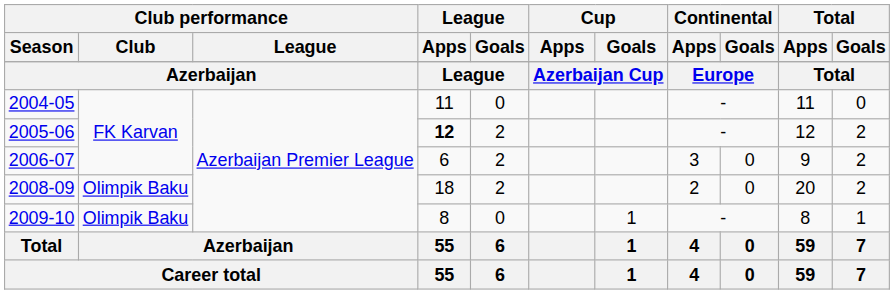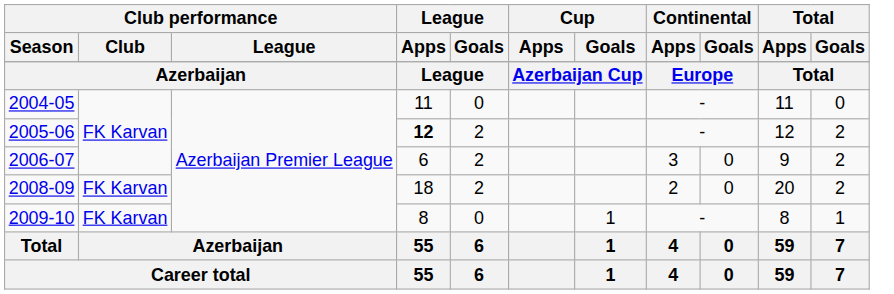 <table class="wikitable" style="text-align:center">
 <tr>
 <th colspan=3>Club performance</th>
 <th colspan=2>League</th>
 <th colspan=2>Cup</th>
 <th colspan=2>Continental</th>
 <th colspan=2>Total</th>
 </tr>
 <tr>
 <th>Season</th>
 <th>Club</th>
 <th>League</th>
 <th>Apps</th>
 <th>Goals</th>
 <th>Apps</th>
 <th>Goals</th>
 <th>Apps</th>
 <th>Goals</th>
 <th>Apps</th>
 <th>Goals</th>
 </tr>
 <tr>
 </tr>
 <tr>
 <th colspan=3>Azerbaijan</th>
 <th colspan=2>League</th>
 <th colspan=2><a href='#'>Azerbaijan Cup</a></th>
 <th colspan=2><a href='#'>Europe</a></th>
 <th colspan=2>Total</th>
 </tr>
 <tr>
 <td><a href='#'>2004-05</a></td>
 <td rowspan="3"><a href='#'>FK Karvan</a></td>
 <td rowspan="5"><a href='#'>Azerbaijan Premier League</a></td>
 <td>11</td>
 <td>0</td>
 <td></td>
 <td></td>
 <td colspan="2">-</td>
 <td>11</td>
 <td>0</td>
 </tr>
 <tr>
 <td><a href='#'>2005-06</a></td>
 <td><strong>12</strong></td>
 <td>2</td>
 <td></td>
 <td></td>
 <td colspan="2">-</td>
 <td>12</td>
 <td>2</td>
 </tr>
 <tr>
 <td><a href='#'>2006-07</a></td>
 <td>6</td>
 <td>2</td>
 <td></td>
 <td></td>
 <td>3</td>
 <td>0</td>
 <td>9</td>
 <td>2</td>
 </tr>
 <tr>
 <td><a href='#'>2008-09</a></td>
-<td><a href='#'>Olimpik Baku</a></td>
+<td><a href='#'>FK Karvan</a></td>
 <td>18</td>
 <td>2</td>
 <td></td>
 <td></td>
 <td>2</td>
 <td>0</td>
 <td>20</td>
 <td>2</td>
 </tr>
 <tr>
 <td><a href='#'>2009-10</a></td>
-<td><a href='#'>Olimpik Baku</a></td>
+<td><a href='#'>FK Karvan</a></td>
 <td>8</td>
 <td>0</td>
 <td></td>
 <td>1</td>
 <td colspan="2">-</td>
 <td>8</td>
 <td>1</td>
 </tr>
 <tr>
 <th rowspan=1>Total</th>
 <th colspan=2>Azerbaijan</th>
 <th>55</th>
 <th>6</th>
 <th></th>
 <th>1</th>
 <th>4</th>
 <th>0</th>
 <th>59</th>
 <th>7</th>
 </tr>
 <tr>
 <th colspan=3>Career total</th>
 <th>55</th>
 <th>6</th>
 <th></th>
 <th>1</th>
 <th>4</th>
 <th>0</th>
 <th>59</th>
 <th>7</th>
 </tr>
 </table>
